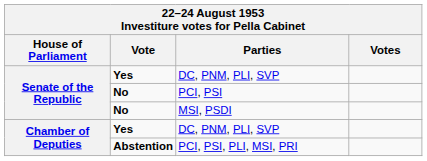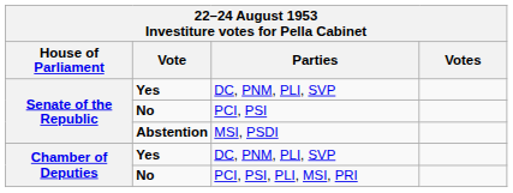 <table class="wikitable" style="font-size:85%;">
 <tr>
 <th colspan="4">22–24 August 1953<br>Investiture votes for Pella Cabinet</th>
 </tr>
 <tr>
 <th width="120">House of <a href='#'>Parliament</a></th>
 <th width="60">Vote</th>
 <th width="200">Parties</th>
 <th width="80" align="center">Votes</th>
 </tr>
 <tr>
 <th rowspan="3"><a href='#'>Senate of the Republic</a><br></th>
 <td> <strong>Yes</strong></td>
 <td><a href='#'>DC</a>, <a href='#'>PNM</a>, <a href='#'>PLI</a>, <a href='#'>SVP</a></td>
 <td></td>
 </tr>
 <tr>
 <td> <strong>No</strong></td>
 <td><a href='#'>PCI</a>, <a href='#'>PSI</a></td>
 <td></td>
 </tr>
 <tr>
-<td> <strong>No</strong></td>
+<td><strong>Abstention</strong></td>
 <td><a href='#'>MSI</a>, <a href='#'>PSDI</a></td>
 <td></td>
 </tr>
 <tr>
 <th rowspan="2"><a href='#'>Chamber of Deputies</a><br></th>
 <td> <strong>Yes</strong></td>
 <td><a href='#'>DC</a>, <a href='#'>PNM</a>, <a href='#'>PLI</a>, <a href='#'>SVP</a></td>
 <td></td>
 </tr>
 <tr>
-<td><strong>Abstention</strong></td>
+<td> <strong>No</strong></td>
 <td><a href='#'>PCI</a>, <a href='#'>PSI</a>, <a href='#'>PLI</a>, <a href='#'>MSI</a>, <a href='#'>PRI</a></td>
 <td></td>
 </tr>
 </table>
